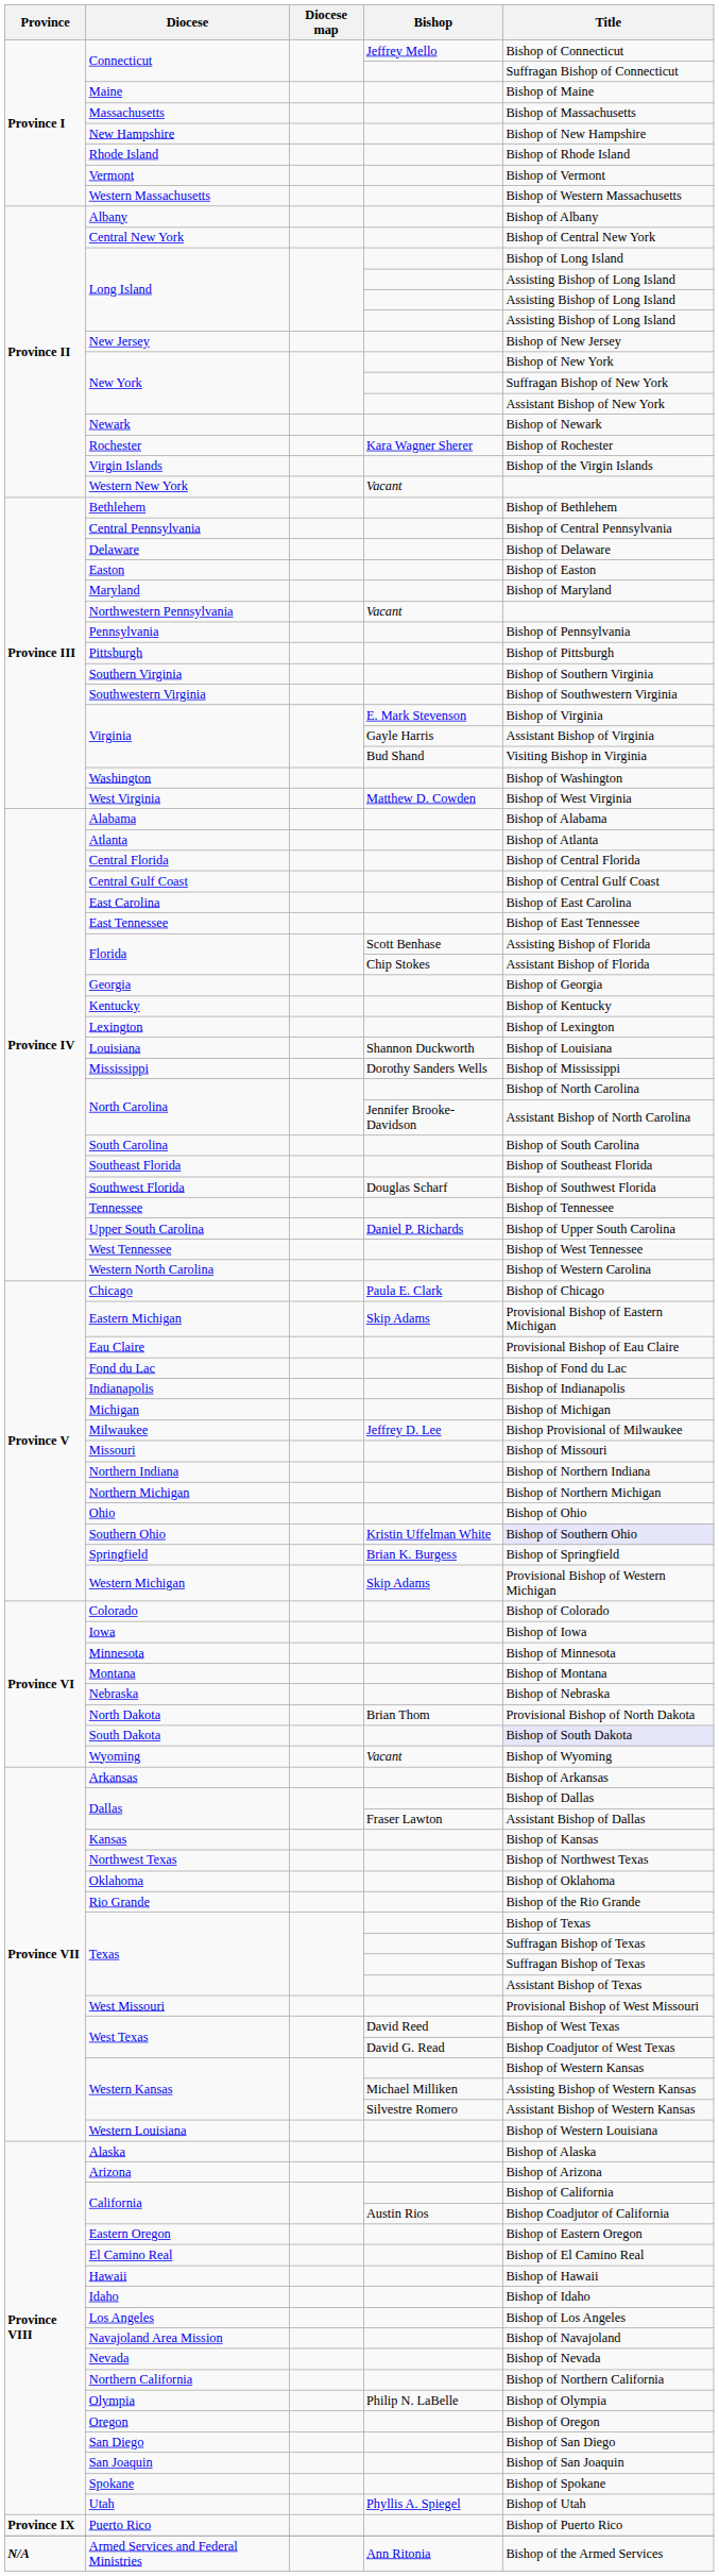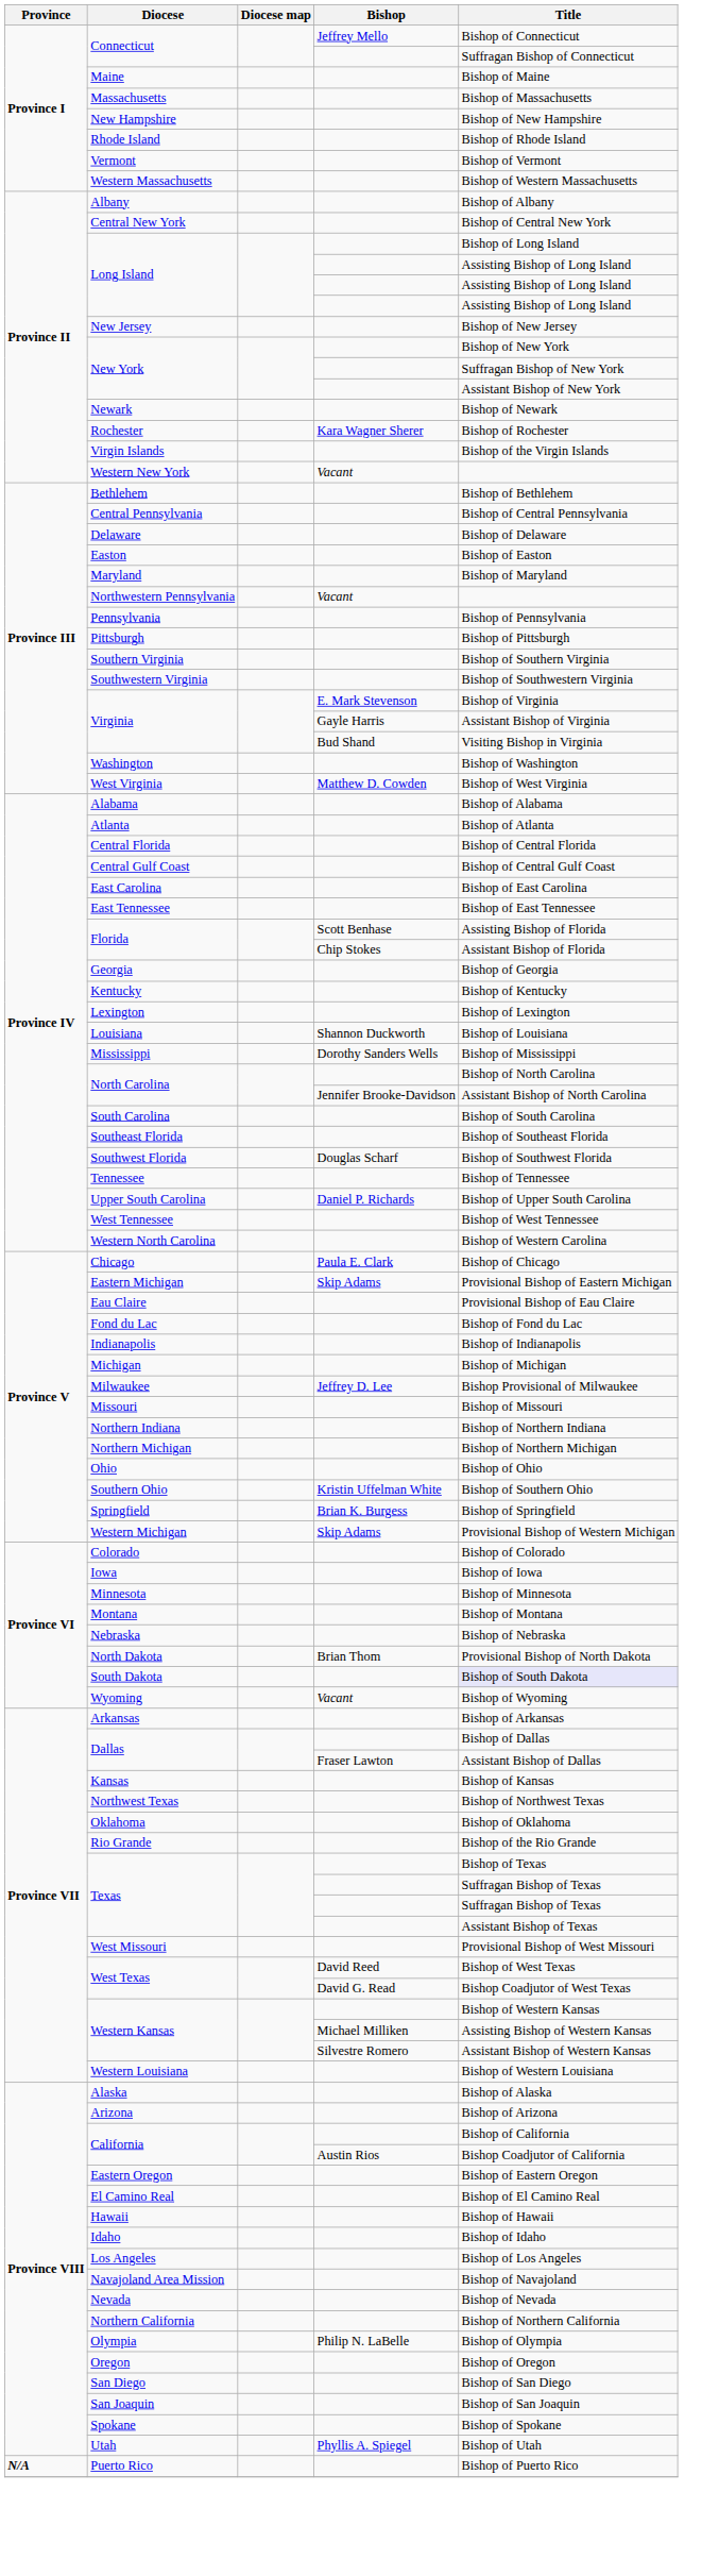 <table class="wikitable sortable">
 <tr>
 <th>Province</th>
 <th>Diocese</th>
 <th class=unsortable>Diocese map</th>
 <th>Bishop</th>
 <th>Title</th>
 </tr>
 <tr>
 <td rowspan="8"><strong>Province I</strong></td>
 <td rowspan=" 2"><a href='#'>Connecticut</a></td>
 <td rowspan=" 2"></td>
 <td><a href='#'>Jeffrey Mello</a></td>
 <td>Bishop of Connecticut</td>
 </tr>
 <tr>
 <td></td>
 <td>Suffragan Bishop of Connecticut</td>
 </tr>
 <tr>
 <td><a href='#'>Maine</a></td>
 <td></td>
 <td></td>
 <td>Bishop of Maine</td>
 </tr>
 <tr>
 <td><a href='#'>Massachusetts</a></td>
 <td></td>
 <td></td>
 <td>Bishop of Massachusetts</td>
 </tr>
 <tr>
 <td><a href='#'>New Hampshire</a></td>
 <td></td>
 <td></td>
 <td>Bishop of New Hampshire</td>
 </tr>
 <tr>
 <td><a href='#'>Rhode Island</a></td>
 <td></td>
 <td></td>
 <td>Bishop of Rhode Island</td>
 </tr>
 <tr>
 <td><a href='#'>Vermont</a></td>
 <td></td>
 <td></td>
 <td>Bishop of Vermont</td>
 </tr>
 <tr>
 <td><a href='#'>Western Massachusetts</a></td>
 <td></td>
 <td></td>
 <td>Bishop of Western Massachusetts</td>
 </tr>
 <tr>
 <td rowspan="14"><strong>Province II</strong></td>
 <td><a href='#'>Albany</a></td>
 <td></td>
 <td></td>
 <td>Bishop of Albany</td>
 </tr>
 <tr>
 <td><a href='#'>Central New York</a></td>
 <td></td>
 <td></td>
 <td>Bishop of Central New York</td>
 </tr>
 <tr>
 <td rowspan="4"><a href='#'>Long Island</a></td>
 <td rowspan="4"></td>
 <td></td>
 <td>Bishop of Long Island</td>
 </tr>
 <tr>
 <td></td>
 <td>Assisting Bishop of Long Island</td>
 </tr>
 <tr>
 <td></td>
 <td>Assisting Bishop of Long Island</td>
 </tr>
 <tr>
 <td></td>
 <td>Assisting Bishop of Long Island</td>
 </tr>
 <tr>
 <td><a href='#'>New Jersey</a></td>
 <td></td>
 <td></td>
 <td>Bishop of New Jersey</td>
 </tr>
 <tr>
 <td rowspan=" 3"><a href='#'>New York</a></td>
 <td rowspan=" 3"></td>
 <td></td>
 <td>Bishop of New York</td>
 </tr>
 <tr>
 <td></td>
 <td>Suffragan Bishop of New York</td>
 </tr>
 <tr>
 <td></td>
 <td>Assistant Bishop of New York</td>
 </tr>
 <tr>
 <td><a href='#'>Newark</a></td>
 <td></td>
 <td></td>
 <td>Bishop of Newark</td>
 </tr>
 <tr>
 <td><a href='#'>Rochester</a></td>
 <td></td>
 <td><a href='#'>Kara Wagner Sherer</a></td>
 <td>Bishop of Rochester</td>
 </tr>
 <tr>
 <td><a href='#'>Virgin Islands</a></td>
 <td></td>
 <td></td>
 <td>Bishop of the Virgin Islands</td>
 </tr>
 <tr>
 <td><a href='#'>Western New York</a></td>
 <td></td>
 <td><em>Vacant</em></td>
 <td></td>
 </tr>
 <tr>
 <td rowspan="15"><strong>Province III</strong></td>
 <td><a href='#'>Bethlehem</a></td>
 <td></td>
 <td></td>
 <td>Bishop of Bethlehem</td>
 </tr>
 <tr>
 <td><a href='#'>Central Pennsylvania</a></td>
 <td></td>
 <td></td>
 <td>Bishop of Central Pennsylvania</td>
 </tr>
 <tr>
 <td><a href='#'>Delaware</a></td>
 <td></td>
 <td></td>
 <td>Bishop of Delaware</td>
 </tr>
 <tr>
 <td><a href='#'>Easton</a></td>
 <td></td>
 <td></td>
 <td>Bishop of Easton</td>
 </tr>
 <tr>
 <td><a href='#'>Maryland</a></td>
 <td></td>
 <td></td>
 <td>Bishop of Maryland</td>
 </tr>
 <tr>
 <td><a href='#'>Northwestern Pennsylvania</a></td>
 <td></td>
 <td><em>Vacant</em></td>
 <td></td>
 </tr>
 <tr>
 <td><a href='#'>Pennsylvania</a></td>
 <td></td>
 <td></td>
 <td>Bishop of Pennsylvania</td>
 </tr>
 <tr>
 <td><a href='#'>Pittsburgh</a></td>
 <td></td>
 <td></td>
 <td>Bishop of Pittsburgh</td>
 </tr>
 <tr>
 <td><a href='#'>Southern Virginia</a></td>
 <td></td>
 <td></td>
 <td>Bishop of Southern Virginia</td>
 </tr>
 <tr>
 <td><a href='#'>Southwestern Virginia</a></td>
 <td></td>
 <td></td>
 <td>Bishop of Southwestern Virginia</td>
 </tr>
 <tr>
 <td rowspan="3"><a href='#'>Virginia</a></td>
 <td rowspan="3"></td>
 <td><a href='#'>E. Mark Stevenson</a></td>
 <td>Bishop of Virginia</td>
 </tr>
 <tr>
 <td>Gayle Harris</td>
 <td>Assistant Bishop of Virginia</td>
 </tr>
 <tr>
 <td>Bud Shand</td>
 <td>Visiting Bishop in Virginia</td>
 </tr>
 <tr>
 <td><a href='#'>Washington</a></td>
 <td></td>
 <td></td>
 <td>Bishop of Washington</td>
 </tr>
 <tr>
 <td><a href='#'>West Virginia</a></td>
 <td></td>
 <td><a href='#'>Matthew D. Cowden</a></td>
 <td>Bishop of West Virginia</td>
 </tr>
 <tr>
 <td rowspan="22"><strong>Province IV</strong></td>
 <td rowspan=" 1"><a href='#'>Alabama</a></td>
 <td rowspan=" 1"></td>
 <td></td>
 <td>Bishop of Alabama</td>
 </tr>
 <tr>
 <td><a href='#'>Atlanta</a></td>
 <td></td>
 <td></td>
 <td>Bishop of Atlanta</td>
 </tr>
 <tr>
 <td><a href='#'>Central Florida</a></td>
 <td></td>
 <td></td>
 <td>Bishop of Central Florida</td>
 </tr>
 <tr>
 <td><a href='#'>Central Gulf Coast</a></td>
 <td></td>
 <td></td>
 <td>Bishop of Central Gulf Coast</td>
 </tr>
 <tr>
 <td><a href='#'>East Carolina</a></td>
 <td></td>
 <td></td>
 <td>Bishop of East Carolina</td>
 </tr>
 <tr>
 <td><a href='#'>East Tennessee</a></td>
 <td></td>
 <td></td>
 <td>Bishop of East Tennessee</td>
 </tr>
 <tr>
 <td rowspan="2"><a href='#'>Florida</a></td>
 <td rowspan="2"></td>
 <td>Scott Benhase</td>
 <td>Assisting Bishop of Florida</td>
 </tr>
 <tr>
 <td>Chip Stokes</td>
 <td>Assistant Bishop of Florida</td>
 </tr>
 <tr>
 <td><a href='#'>Georgia</a></td>
 <td></td>
 <td></td>
 <td>Bishop of Georgia</td>
 </tr>
 <tr>
 <td><a href='#'>Kentucky</a></td>
 <td></td>
 <td></td>
 <td>Bishop of Kentucky</td>
 </tr>
 <tr>
 <td><a href='#'>Lexington</a></td>
 <td></td>
 <td></td>
 <td>Bishop of Lexington</td>
 </tr>
 <tr>
 <td><a href='#'>Louisiana</a></td>
 <td></td>
 <td>Shannon Duckworth</td>
 <td>Bishop of Louisiana</td>
 </tr>
 <tr>
 <td><a href='#'>Mississippi</a></td>
 <td></td>
 <td>Dorothy Sanders Wells</td>
 <td>Bishop of Mississippi</td>
 </tr>
 <tr>
 <td rowspan=" 2"><a href='#'>North Carolina</a></td>
 <td rowspan=" 2"></td>
 <td></td>
 <td>Bishop of North Carolina</td>
 </tr>
 <tr>
 <td>Jennifer Brooke-Davidson</td>
 <td>Assistant Bishop of North Carolina</td>
 </tr>
 <tr>
 <td><a href='#'>South Carolina</a></td>
 <td></td>
 <td></td>
 <td>Bishop of South Carolina</td>
 </tr>
 <tr>
 <td><a href='#'>Southeast Florida</a></td>
 <td></td>
 <td></td>
 <td>Bishop of Southeast Florida</td>
 </tr>
 <tr>
 <td><a href='#'>Southwest Florida</a></td>
 <td></td>
 <td>Douglas Scharf</td>
 <td>Bishop of Southwest Florida</td>
 </tr>
 <tr>
 <td><a href='#'>Tennessee</a></td>
 <td></td>
 <td></td>
 <td>Bishop of Tennessee</td>
 </tr>
 <tr>
 <td><a href='#'>Upper South Carolina</a></td>
 <td></td>
 <td><a href='#'>Daniel P. Richards</a></td>
 <td>Bishop of Upper South Carolina</td>
 </tr>
 <tr>
 <td><a href='#'>West Tennessee</a></td>
 <td></td>
 <td></td>
 <td>Bishop of West Tennessee</td>
 </tr>
 <tr>
 <td><a href='#'>Western North Carolina</a></td>
 <td></td>
 <td></td>
 <td>Bishop of Western Carolina</td>
 </tr>
 <tr>
 <td rowspan="14"><strong>Province V</strong></td>
 <td><a href='#'>Chicago</a></td>
 <td></td>
 <td><a href='#'>Paula E. Clark</a></td>
 <td>Bishop of Chicago</td>
 </tr>
 <tr>
 <td><a href='#'>Eastern Michigan</a></td>
 <td></td>
 <td><a href='#'>Skip Adams</a></td>
 <td>Provisional Bishop of Eastern Michigan</td>
 </tr>
 <tr>
 <td><a href='#'>Eau Claire</a></td>
 <td></td>
 <td></td>
 <td>Provisional Bishop of Eau Claire</td>
 </tr>
 <tr>
 <td><a href='#'>Fond du Lac</a></td>
 <td></td>
 <td></td>
 <td>Bishop of Fond du Lac</td>
 </tr>
 <tr>
 <td><a href='#'>Indianapolis</a></td>
 <td></td>
 <td></td>
 <td>Bishop of Indianapolis</td>
 </tr>
 <tr>
 <td><a href='#'>Michigan</a></td>
 <td></td>
 <td></td>
 <td>Bishop of Michigan</td>
 </tr>
 <tr>
 <td><a href='#'>Milwaukee</a></td>
 <td></td>
 <td><a href='#'>Jeffrey D. Lee</a></td>
 <td>Bishop Provisional of Milwaukee</td>
 </tr>
 <tr>
 <td><a href='#'>Missouri</a></td>
 <td></td>
 <td></td>
 <td>Bishop of Missouri</td>
 </tr>
 <tr>
 <td><a href='#'>Northern Indiana</a></td>
 <td></td>
 <td></td>
 <td>Bishop of Northern Indiana</td>
 </tr>
 <tr>
 <td><a href='#'>Northern Michigan</a></td>
 <td></td>
 <td></td>
 <td>Bishop of Northern Michigan</td>
 </tr>
 <tr>
 <td><a href='#'>Ohio</a></td>
 <td></td>
 <td></td>
 <td>Bishop of Ohio</td>
 </tr>
 <tr>
 <td><a href='#'>Southern Ohio</a></td>
 <td></td>
 <td><a href='#'>Kristin Uffelman White</a></td>
-<td style="background: lavender;">Bishop of Southern Ohio</td>
+<td>Bishop of Southern Ohio</td>
 </tr>
 <tr>
 <td><a href='#'>Springfield</a></td>
 <td></td>
 <td><a href='#'> Brian K. Burgess</a></td>
 <td>Bishop of Springfield</td>
 </tr>
 <tr>
 <td><a href='#'>Western Michigan</a></td>
 <td></td>
 <td><a href='#'>Skip Adams</a></td>
 <td>Provisional Bishop of Western Michigan</td>
 </tr>
 <tr>
 <td rowspan="8"><strong>Province VI</strong></td>
 <td><a href='#'>Colorado</a></td>
 <td></td>
 <td></td>
 <td>Bishop of Colorado</td>
 </tr>
 <tr>
 <td><a href='#'>Iowa</a></td>
 <td></td>
 <td></td>
 <td>Bishop of Iowa</td>
 </tr>
 <tr>
 <td><a href='#'>Minnesota</a></td>
 <td></td>
 <td></td>
 <td>Bishop of Minnesota</td>
 </tr>
 <tr>
 <td><a href='#'>Montana</a></td>
 <td></td>
 <td></td>
 <td>Bishop of Montana</td>
 </tr>
 <tr>
 <td><a href='#'>Nebraska</a></td>
 <td></td>
 <td></td>
 <td>Bishop of Nebraska</td>
 </tr>
 <tr>
 <td><a href='#'>North Dakota</a></td>
 <td></td>
 <td>Brian Thom</td>
 <td>Provisional Bishop of North Dakota</td>
 </tr>
 <tr>
 <td><a href='#'>South Dakota</a></td>
 <td></td>
 <td></td>
 <td style="background: lavender;">Bishop of South Dakota</td>
 </tr>
 <tr>
 <td><a href='#'>Wyoming</a></td>
 <td></td>
 <td><em>Vacant</em></td>
 <td>Bishop of Wyoming</td>
 </tr>
 <tr>
 <td rowspan="18"><strong>Province VII</strong></td>
 <td><a href='#'>Arkansas</a></td>
 <td></td>
 <td></td>
 <td>Bishop of Arkansas</td>
 </tr>
 <tr>
 <td rowspan="2"><a href='#'>Dallas</a></td>
 <td rowspan="2"></td>
 <td></td>
 <td>Bishop of Dallas</td>
 </tr>
 <tr>
 <td>Fraser Lawton</td>
 <td>Assistant Bishop of Dallas</td>
 </tr>
 <tr>
 <td><a href='#'>Kansas</a></td>
 <td></td>
 <td></td>
 <td>Bishop of Kansas</td>
 </tr>
 <tr>
 <td><a href='#'>Northwest Texas</a></td>
 <td></td>
 <td></td>
 <td>Bishop of Northwest Texas</td>
 </tr>
 <tr>
 <td><a href='#'>Oklahoma</a></td>
 <td></td>
 <td></td>
 <td>Bishop of Oklahoma</td>
 </tr>
 <tr>
 <td><a href='#'>Rio Grande</a></td>
 <td></td>
 <td></td>
 <td>Bishop of the Rio Grande</td>
 </tr>
 <tr>
 <td rowspan=" 4"><a href='#'>Texas</a></td>
 <td rowspan=" 4"></td>
 <td></td>
 <td>Bishop of Texas</td>
 </tr>
 <tr>
 <td></td>
 <td>Suffragan Bishop of Texas</td>
 </tr>
 <tr>
 <td></td>
 <td>Suffragan Bishop of Texas</td>
 </tr>
 <tr>
 <td></td>
 <td>Assistant Bishop of Texas</td>
 </tr>
 <tr>
 <td><a href='#'>West Missouri</a></td>
 <td></td>
 <td></td>
 <td>Provisional Bishop of West Missouri</td>
 </tr>
 <tr>
 <td rowspan="2"><a href='#'>West Texas</a></td>
 <td rowspan="2"></td>
 <td>David Reed</td>
 <td>Bishop of West Texas</td>
 </tr>
 <tr>
 <td>David G. Read</td>
 <td>Bishop Coadjutor of West Texas</td>
 </tr>
 <tr>
 <td rowspan="3"><a href='#'>Western Kansas</a></td>
 <td rowspan="3"></td>
 <td></td>
 <td>Bishop of Western Kansas</td>
 </tr>
 <tr>
 <td>Michael Milliken</td>
 <td>Assisting Bishop of Western Kansas</td>
 </tr>
 <tr>
 <td>Silvestre Romero</td>
 <td>Assistant Bishop of Western Kansas</td>
 </tr>
 <tr>
 <td><a href='#'>Western Louisiana</a></td>
 <td></td>
 <td></td>
 <td>Bishop of Western Louisiana</td>
 </tr>
 <tr>
 <td rowspan="18"><strong>Province VIII</strong></td>
 <td><a href='#'>Alaska</a></td>
 <td></td>
 <td></td>
 <td>Bishop of Alaska</td>
 </tr>
 <tr>
 <td><a href='#'>Arizona</a></td>
 <td></td>
 <td></td>
 <td>Bishop of Arizona</td>
 </tr>
 <tr>
 <td rowspan="2"><a href='#'>California</a></td>
 <td rowspan="2"></td>
 <td></td>
 <td>Bishop of California</td>
 </tr>
 <tr>
 <td>Austin Rios</td>
 <td>Bishop Coadjutor of California</td>
 </tr>
 <tr>
 <td><a href='#'>Eastern Oregon</a></td>
 <td></td>
 <td></td>
 <td>Bishop of Eastern Oregon</td>
 </tr>
 <tr>
 <td><a href='#'>El Camino Real</a></td>
 <td></td>
 <td></td>
 <td>Bishop of El Camino Real</td>
 </tr>
 <tr>
 <td><a href='#'>Hawaii</a></td>
 <td></td>
 <td></td>
 <td>Bishop of Hawaii</td>
 </tr>
 <tr>
 <td><a href='#'>Idaho</a></td>
 <td></td>
 <td></td>
 <td>Bishop of Idaho</td>
 </tr>
 <tr>
 <td><a href='#'>Los Angeles</a></td>
 <td></td>
 <td></td>
 <td>Bishop of Los Angeles</td>
 </tr>
 <tr>
 <td><a href='#'>Navajoland Area Mission</a></td>
 <td></td>
 <td></td>
 <td>Bishop of Navajoland</td>
 </tr>
 <tr>
 <td><a href='#'>Nevada</a></td>
 <td></td>
 <td></td>
 <td>Bishop of Nevada</td>
 </tr>
 <tr>
 <td><a href='#'>Northern California</a></td>
 <td></td>
 <td></td>
 <td>Bishop of Northern California</td>
 </tr>
 <tr>
 <td><a href='#'>Olympia</a></td>
 <td></td>
 <td>Philip N. LaBelle</td>
 <td>Bishop of Olympia</td>
 </tr>
 <tr>
 <td><a href='#'>Oregon</a></td>
 <td></td>
 <td></td>
 <td>Bishop of Oregon</td>
 </tr>
 <tr>
 <td><a href='#'>San Diego</a></td>
 <td></td>
 <td></td>
 <td>Bishop of San Diego</td>
 </tr>
 <tr>
 <td><a href='#'>San Joaquin</a></td>
 <td></td>
 <td></td>
 <td>Bishop of San Joaquin</td>
 </tr>
 <tr>
 <td><a href='#'>Spokane</a></td>
 <td></td>
 <td></td>
 <td>Bishop of Spokane</td>
 </tr>
 <tr>
 <td><a href='#'>Utah</a></td>
 <td></td>
 <td><a href='#'>Phyllis A. Spiegel</a></td>
 <td>Bishop of Utah</td>
 </tr>
 <tr>
-<td rowspan="1"><strong>Province IX</strong></td>
+<td rowspan="1"><strong><em>N/A</em></strong></td>
 <td><a href='#'>Puerto Rico</a></td>
 <td></td>
 <td></td>
 <td>Bishop of Puerto Rico</td>
 </tr>
 <tr>
 </tr>
-<tr>
-<td rowspan="1"><strong><em>N/A</em></strong></td>
-<td><a href='#'>Armed Services and Federal Ministries</a></td>
-<td></td>
-<td><a href='#'>Ann Ritonia</a></td>
-<td>Bishop of the Armed Services</td>
-</tr>
 </table>
